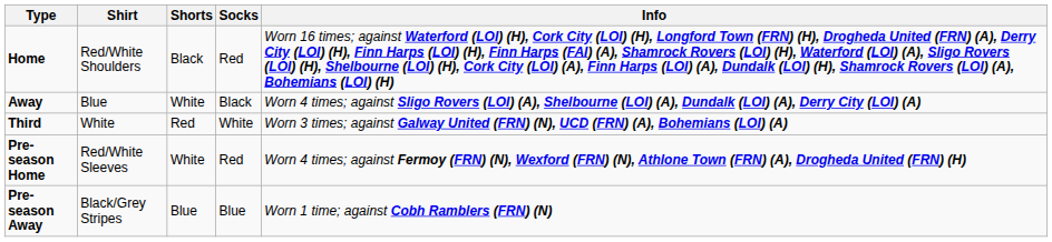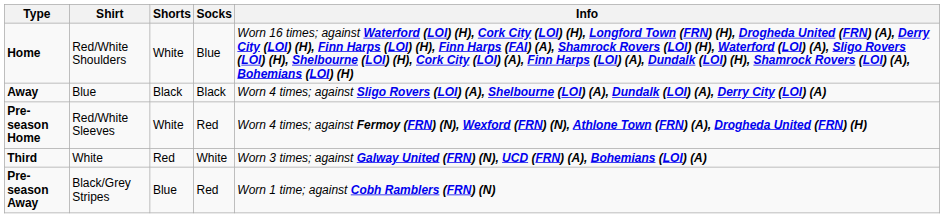 <table class="wikitable">
 <tr>
 <th>Type</th>
 <th>Shirt</th>
 <th>Shorts</th>
 <th>Socks</th>
 <th>Info</th>
 </tr>
 <tr>
 <td><span><strong>Home</strong></span></td>
 <td>Red/White Shoulders</td>
-<td>Black</td>
-<td>Red</td>
+<td>White</td>
+<td>Blue</td>
 <td><em>Worn 16 times; against</em> <strong><em><a href='#'>Waterford</a> (<a href='#'>LOI</a>) (H), <a href='#'>Cork City</a> (<a href='#'>LOI</a>) (H), <a href='#'>Longford Town</a> (<a href='#'>FRN</a>) (H), <a href='#'>Drogheda United</a> (<a href='#'>FRN</a>) (A), <a href='#'>Derry City</a> (<a href='#'>LOI</a>) (H), <a href='#'>Finn Harps</a> (<a href='#'>LOI</a>) (H), <a href='#'>Finn Harps</a> (<a href='#'>FAI</a>) (A), <a href='#'>Shamrock Rovers</a> (<a href='#'>LOI</a>) (H), <a href='#'>Waterford</a> (<a href='#'>LOI</a>) (A), <a href='#'>Sligo Rovers</a> (<a href='#'>LOI</a>) (H), <a href='#'>Shelbourne</a> (<a href='#'>LOI</a>) (H), <a href='#'>Cork City</a> (<a href='#'>LOI</a>) (A), <a href='#'>Finn Harps</a> (<a href='#'>LOI</a>) (A), <a href='#'>Dundalk</a> (<a href='#'>LOI</a>) (H), <a href='#'>Shamrock Rovers</a> (<a href='#'>LOI</a>) (A), <a href='#'>Bohemians</a> (<a href='#'>LOI</a>) (H)</em></strong></td>
 </tr>
 <tr>
 <td><span><strong>Away</strong></span></td>
 <td>Blue</td>
-<td>White</td>
+<td>Black</td>
 <td>Black</td>
 <td><em>Worn 4 times; against</em> <strong><em><a href='#'>Sligo Rovers</a> (<a href='#'>LOI</a>) (A), <a href='#'>Shelbourne</a> (<a href='#'>LOI</a>) (A), <a href='#'>Dundalk</a> (<a href='#'>LOI</a>) (A), <a href='#'>Derry City</a> (<a href='#'>LOI</a>) (A)</em></strong></td>
+</tr>
+<tr>
+<td><span><strong>Pre-season Home</strong></span></td>
+<td>Red/White Sleeves</td>
+<td>White</td>
+<td>Red</td>
+<td><em>Worn 4 times; against</em> <strong><em>Fermoy (<a href='#'>FRN</a>) (N), <a href='#'>Wexford</a> (<a href='#'>FRN</a>) (N), <a href='#'>Athlone Town</a> (<a href='#'>FRN</a>) (A), <a href='#'>Drogheda United</a> (<a href='#'>FRN</a>) (H)</em></strong></td>
 </tr>
 <tr>
 <td><span><strong>Third</strong></span></td>
 <td>White</td>
 <td>Red</td>
 <td>White</td>
 <td><em>Worn 3 times; against</em> <strong><em><a href='#'>Galway United</a> (<a href='#'>FRN</a>) (N), <a href='#'>UCD</a> (<a href='#'>FRN</a>) (A), <a href='#'>Bohemians</a> (<a href='#'>LOI</a>) (A)</em></strong></td>
 </tr>
 <tr>
-<td><span><strong>Pre-season Home</strong></span></td>
-<td>Red/White Sleeves</td>
-<td>White</td>
-<td>Red</td>
-<td><em>Worn 4 times; against</em> <strong><em>Fermoy (<a href='#'>FRN</a>) (N), <a href='#'>Wexford</a> (<a href='#'>FRN</a>) (N), <a href='#'>Athlone Town</a> (<a href='#'>FRN</a>) (A), <a href='#'>Drogheda United</a> (<a href='#'>FRN</a>) (H)</em></strong></td>
-</tr>
-<tr>
 <td><span><strong>Pre-season Away</strong></span></td>
 <td>Black/Grey Stripes</td>
 <td>Blue</td>
-<td>Blue</td>
+<td>Red</td>
 <td><em>Worn 1 time; against</em> <strong><em><a href='#'>Cobh Ramblers</a> (<a href='#'>FRN</a>) (N)</em></strong></td>
 </tr>
 </table>
